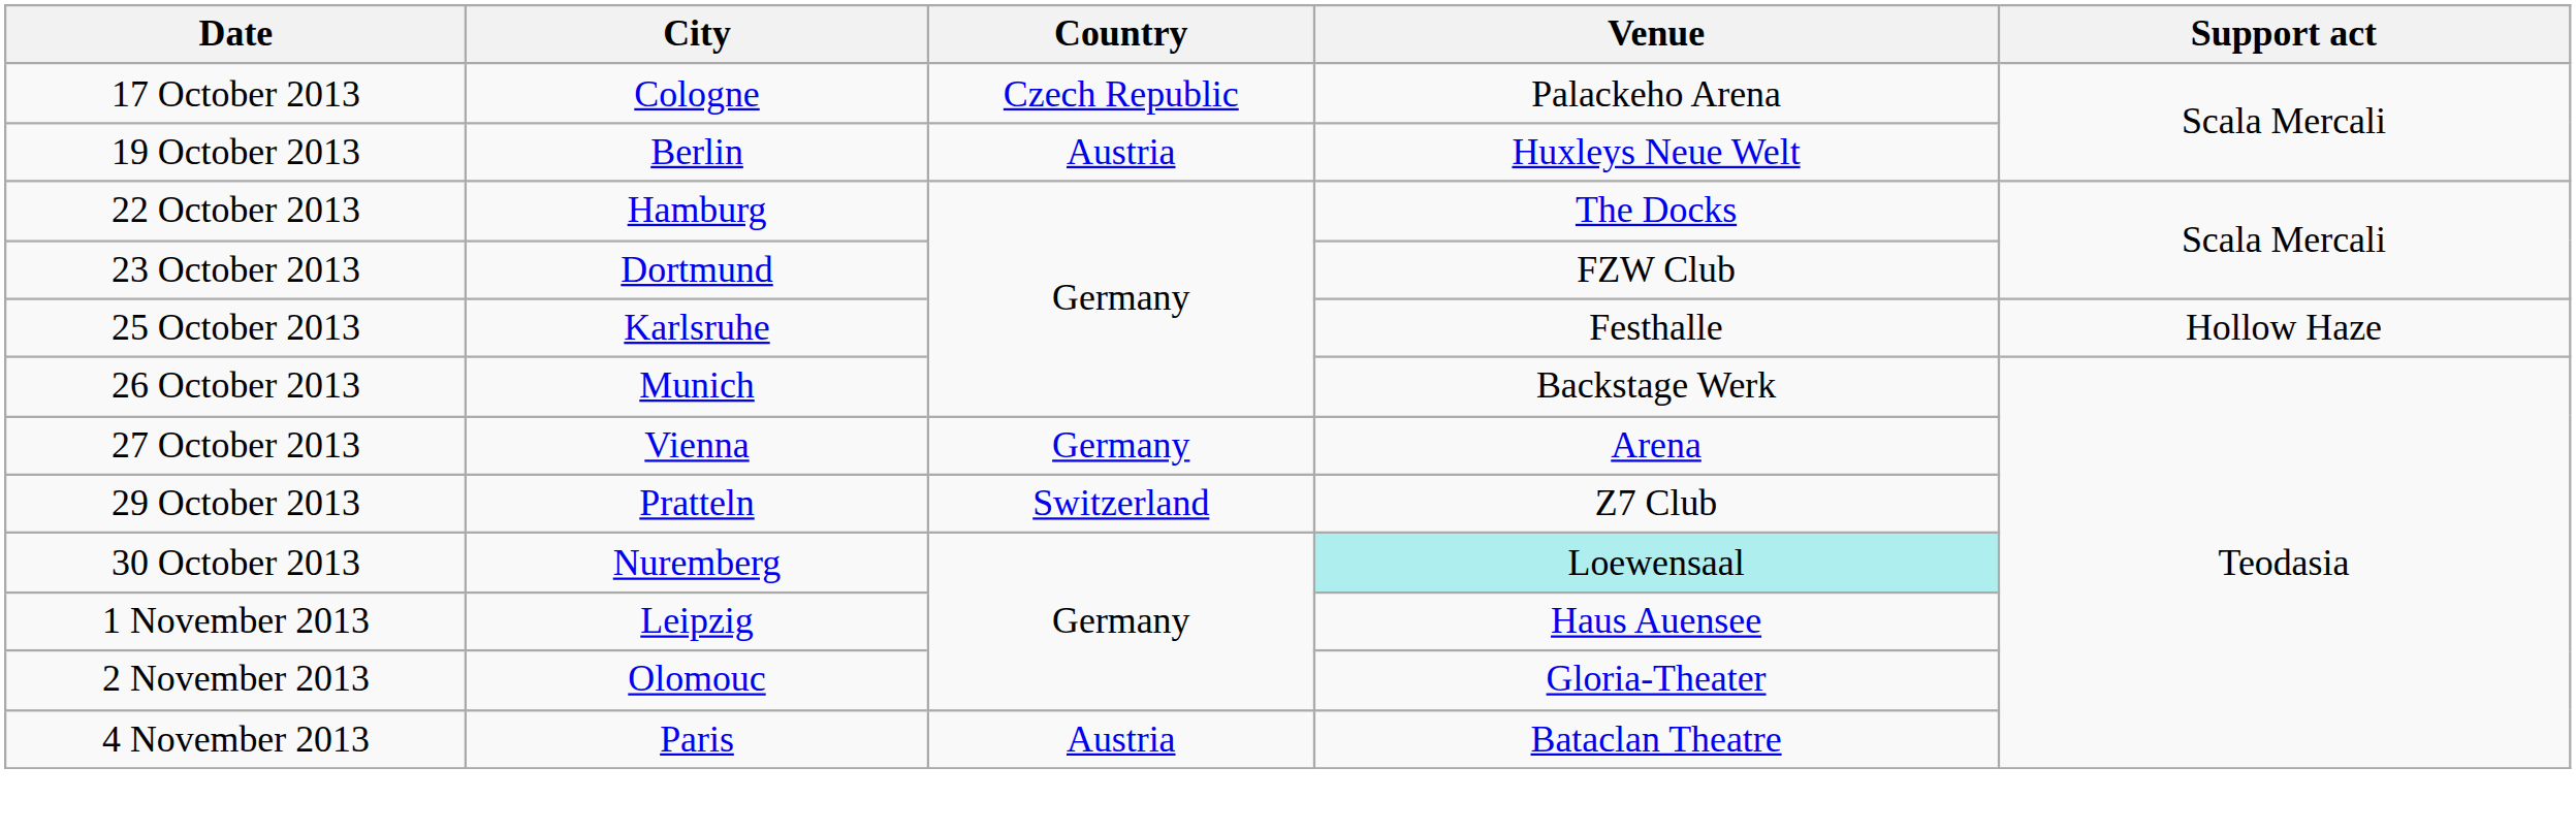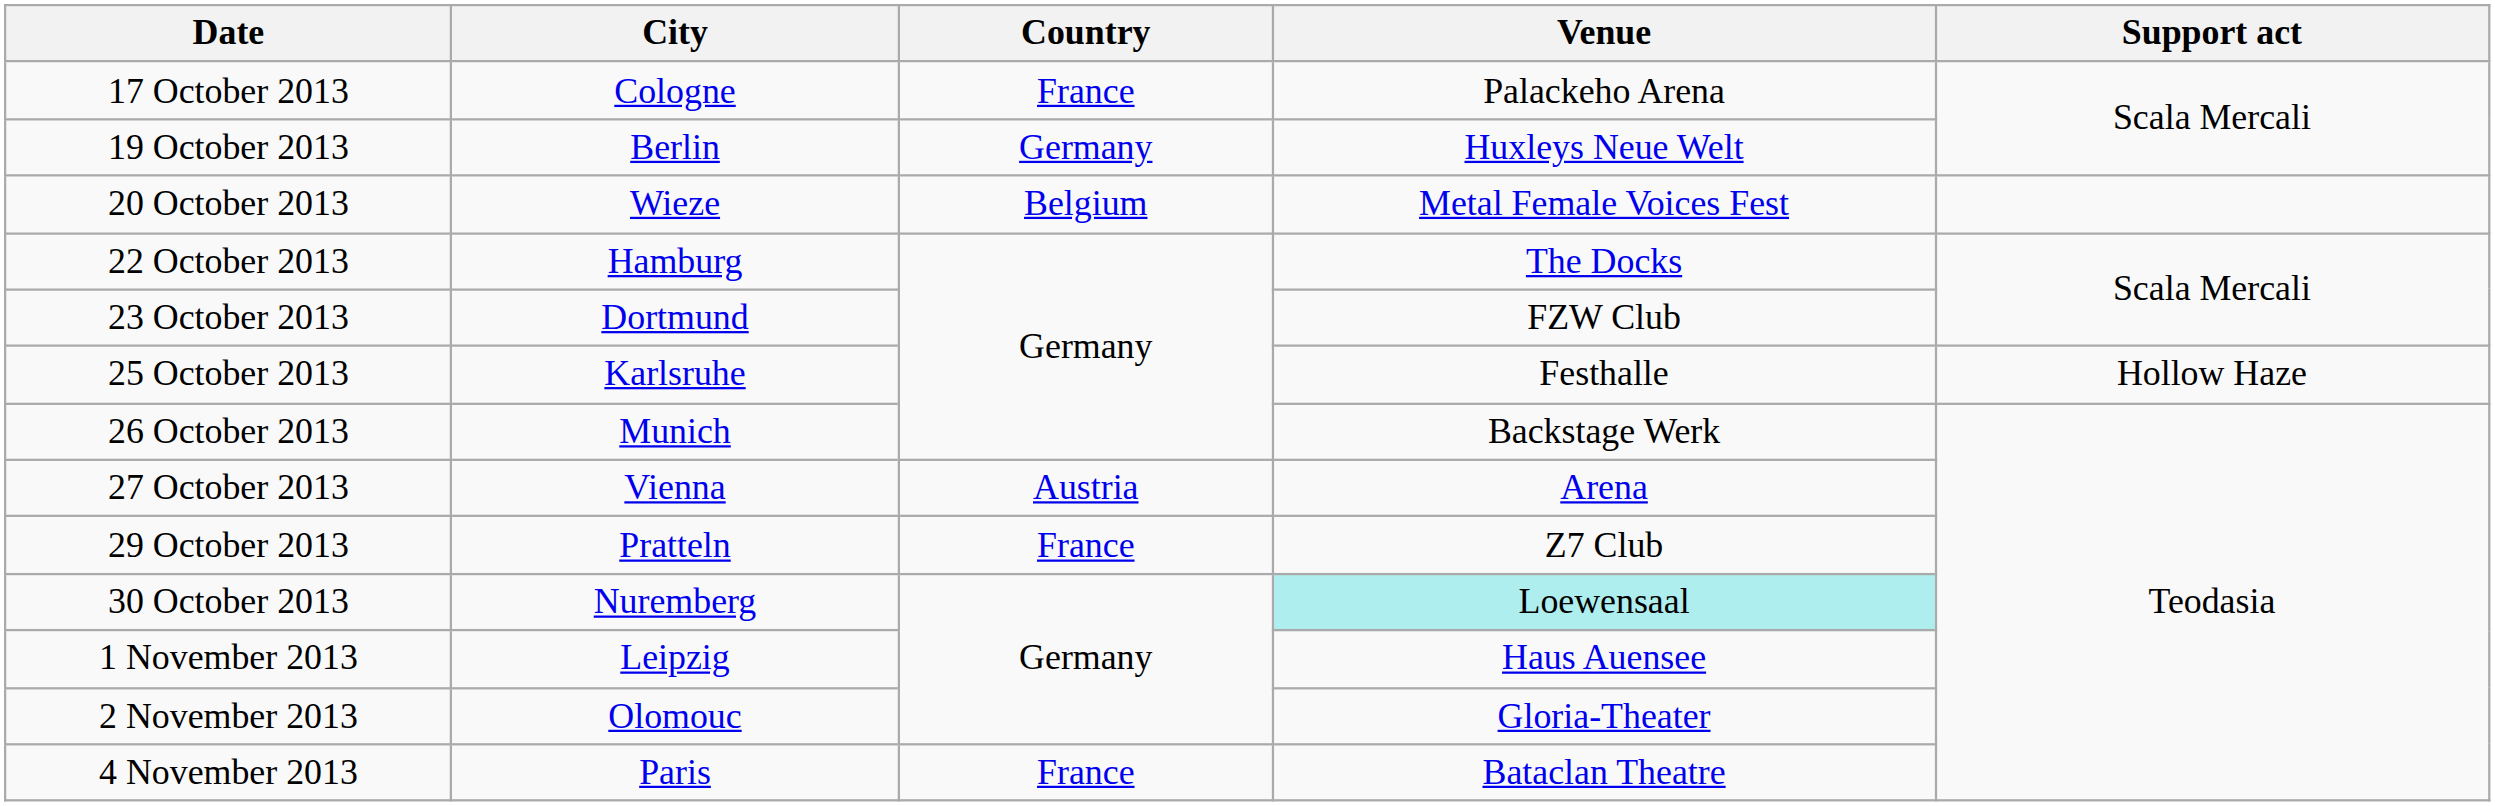 <table class="wikitable plainrowheaders" style="text-align:center;">
 <tr>
 <th scope="col" style="width:12em;">Date</th>
 <th scope="col" style="width:12em;">City</th>
 <th scope="col" style="width:10em;">Country</th>
 <th scope="col" style="width:18em;">Venue</th>
 <th scope="col" style="width:15em;">Support act</th>
 </tr>
 <tr>
 <td style="text-align:center">17 October 2013</td>
 <td style="text-align:center"><a href='#'>Cologne</a></td>
-<td style="text-align:center"><a href='#'>Czech Republic</a></td>
+<td style="text-align:center"><a href='#'>France</a></td>
 <td style="text-align:center">Palackeho Arena</td>
 <td style="text-align:center" rowspan="2">Scala Mercali</td>
 </tr>
 <tr>
 <td style="text-align:center">19 October 2013</td>
 <td style="text-align:center"><a href='#'>Berlin</a></td>
-<td style="text-align:center"><a href='#'>Austria</a></td>
+<td style="text-align:center"><a href='#'>Germany</a></td>
 <td style="text-align:center"><a href='#'>Huxleys Neue Welt</a></td>
+</tr>
+<tr>
+<td style="text-align:center">20 October 2013</td>
+<td style="text-align:center"><a href='#'>Wieze</a></td>
+<td style="text-align:center"><a href='#'>Belgium</a></td>
+<td style="text-align:center"><a href='#'>Metal Female Voices Fest</a></td>
+<td></td>
 </tr>
 <tr>
 <td style="text-align:center">22 October 2013</td>
 <td style="text-align:center"><a href='#'>Hamburg</a></td>
 <td style="text-align:center" rowspan="4">Germany</td>
 <td style="text-align:center"><a href='#'>The Docks</a></td>
 <td style="text-align:center" rowspan="2">Scala Mercali</td>
 </tr>
 <tr>
 <td style="text-align:center">23 October 2013</td>
 <td style="text-align:center"><a href='#'>Dortmund</a></td>
 <td style="text-align:center">FZW Club</td>
 </tr>
 <tr>
 <td style="text-align:center">25 October 2013</td>
 <td style="text-align:center"><a href='#'>Karlsruhe</a></td>
 <td style="text-align:center">Festhalle</td>
 <td style="text-align:center">Hollow Haze</td>
 </tr>
 <tr>
 <td style="text-align:center">26 October 2013</td>
 <td style="text-align:center"><a href='#'>Munich</a></td>
 <td style="text-align:center">Backstage Werk</td>
 <td style="text-align:center" rowspan="7">Teodasia</td>
 </tr>
 <tr>
 <td style="text-align:center">27 October 2013</td>
 <td style="text-align:center"><a href='#'>Vienna</a></td>
-<td style="text-align:center"><a href='#'>Germany</a></td>
+<td style="text-align:center"><a href='#'>Austria</a></td>
 <td style="text-align:center"><a href='#'>Arena</a></td>
 </tr>
 <tr>
 <td style="text-align:center">29 October 2013</td>
 <td style="text-align:center"><a href='#'>Pratteln</a></td>
-<td style="text-align:center"><a href='#'>Switzerland</a></td>
+<td style="text-align:center"><a href='#'>France</a></td>
 <td style="text-align:center">Z7 Club</td>
 </tr>
 <tr>
 <td style="text-align:center">30 October 2013</td>
 <td style="text-align:center"><a href='#'>Nuremberg</a></td>
 <td style="text-align:center" rowspan="3">Germany</td>
 <td style="background: paleturquoise; text-align:center">Loewensaal</td>
 </tr>
 <tr>
 <td style="text-align:center">1 November 2013</td>
 <td style="text-align:center"><a href='#'>Leipzig</a></td>
 <td style="text-align:center"><a href='#'>Haus Auensee</a></td>
 </tr>
 <tr>
 <td style="text-align:center">2 November 2013</td>
 <td style="text-align:center"><a href='#'>Olomouc</a></td>
 <td style="text-align:center"><a href='#'>Gloria-Theater</a></td>
 </tr>
 <tr>
 <td style="text-align:center">4 November 2013</td>
 <td style="text-align:center"><a href='#'>Paris</a></td>
-<td style="text-align:center"><a href='#'>Austria</a></td>
+<td style="text-align:center"><a href='#'>France</a></td>
 <td style="text-align:center"><a href='#'>Bataclan Theatre</a></td>
 </tr>
 </table>
